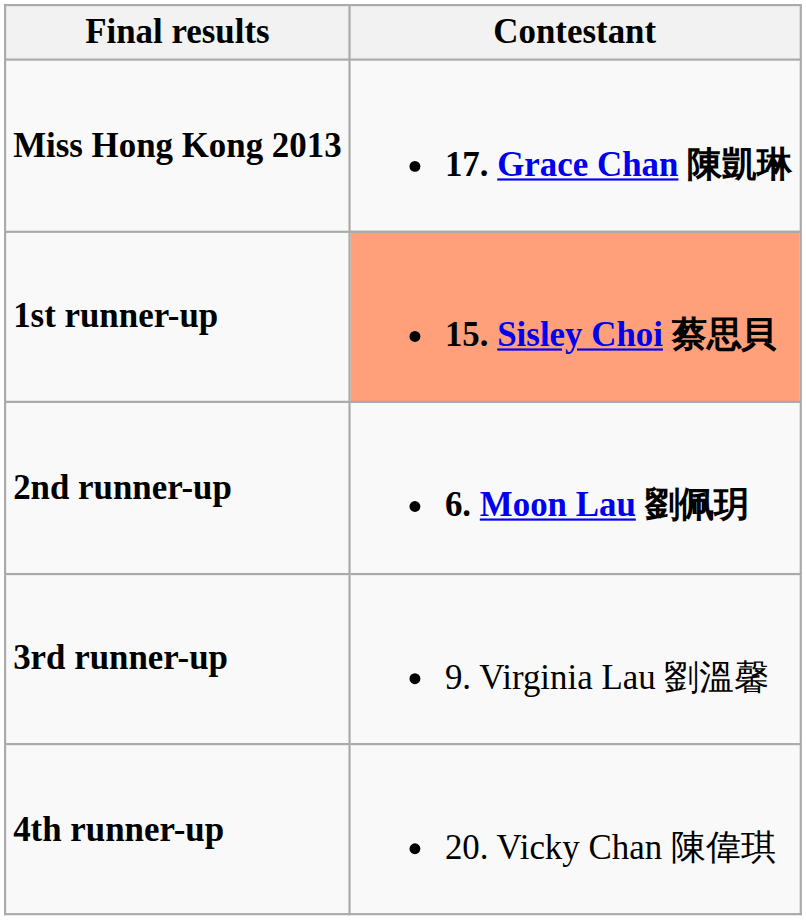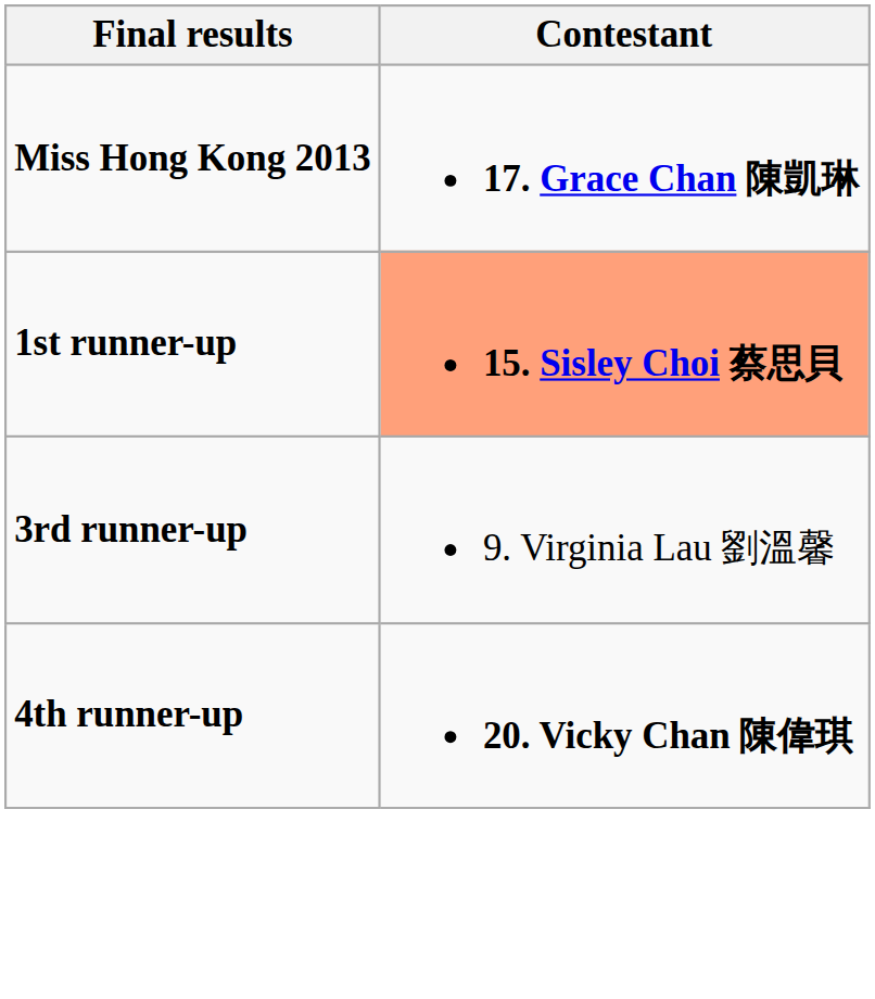 <table class="wikitable" border="1">
 <tr>
 <th>Final results</th>
 <th>Contestant</th>
 </tr>
 <tr>
 <td><strong>Miss Hong Kong 2013</strong></td>
 <td><br><ul><li><strong>17. <a href='#'>Grace Chan</a> 陳凱琳</strong></li></ul></td>
 </tr>
 <tr>
 <td><strong>1st runner-up</strong></td>
 <td style="background: lightsalmon;"><br><ul><li><strong>15. <a href='#'>Sisley Choi</a> 蔡思貝</strong></li></ul></td>
 </tr>
 <tr>
-<td><strong>2nd runner-up</strong></td>
-<td><br><ul><li><strong>6. <a href='#'>Moon Lau</a> 劉佩玥</strong></li></ul></td>
-</tr>
-<tr>
 <td><strong>3rd runner-up</strong></td>
 <td><br><ul><li>9. Virginia Lau 劉溫馨</li></ul></td>
 </tr>
 <tr>
 <td><strong>4th runner-up</strong></td>
-<td><br><ul><li>20. Vicky Chan 陳偉琪</li></ul></td>
+<td><strong><br><ul><li>20. Vicky Chan 陳偉琪</li></ul></strong></td>
 </tr>
 </table>
